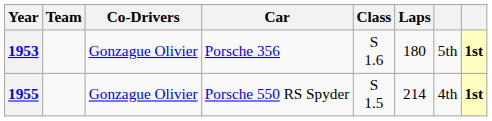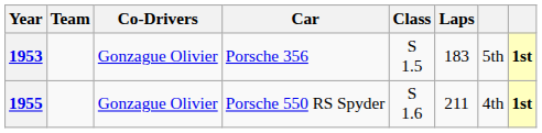 <table class="wikitable" style="text-align:center; font-size:90%">
 <tr>
 <th>Year</th>
 <th>Team</th>
 <th>Co-Drivers</th>
 <th>Car</th>
 <th>Class</th>
 <th>Laps</th>
 <th></th>
 <th></th>
 </tr>
 <tr>
 <th><a href='#'>1953</a></th>
 <td align=left></td>
 <td align=left> <a href='#'>Gonzague Olivier</a></td>
 <td align=left><a href='#'>Porsche 356</a></td>
-<td>S<br>1.6</td>
-<td>180</td>
+<td>S<br>1.5</td>
+<td>183</td>
 <td>5th</td>
 <td style="background:#ffffbf;"><strong>1st</strong></td>
 </tr>
 <tr>
 <th><a href='#'>1955</a></th>
 <td align=left></td>
 <td align=left> <a href='#'>Gonzague Olivier</a></td>
 <td align=left><a href='#'>Porsche 550</a> RS Spyder</td>
-<td>S<br>1.5</td>
-<td>214</td>
+<td>S<br>1.6</td>
+<td>211</td>
 <td>4th</td>
 <td style="background:#ffffbf;"><strong>1st</strong></td>
 </tr>
 </table>
